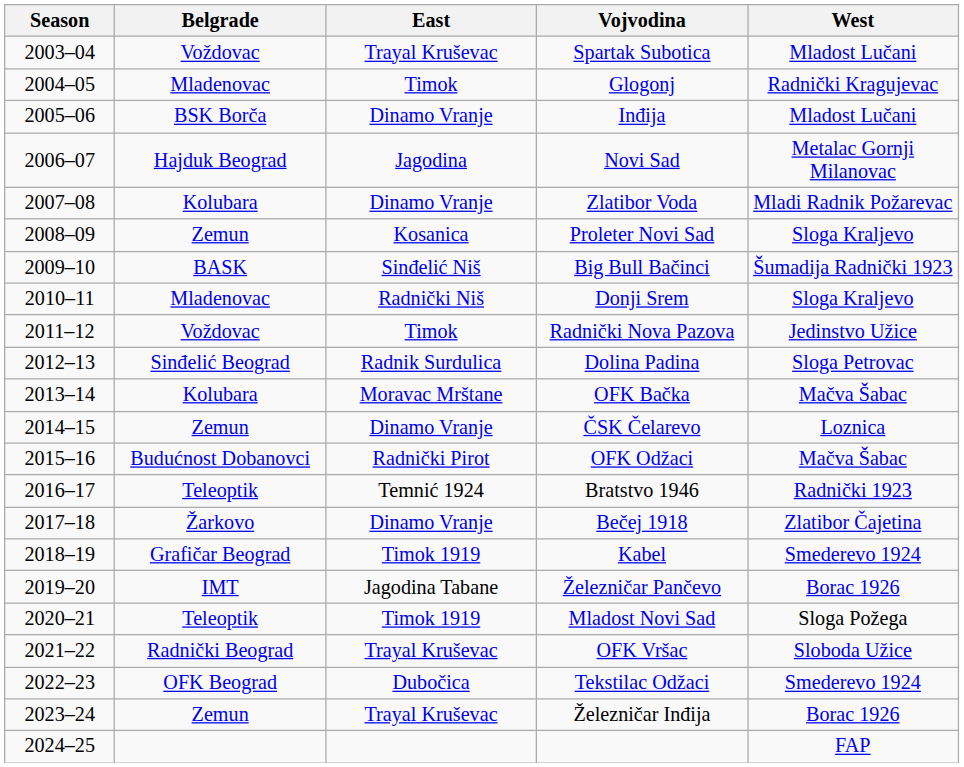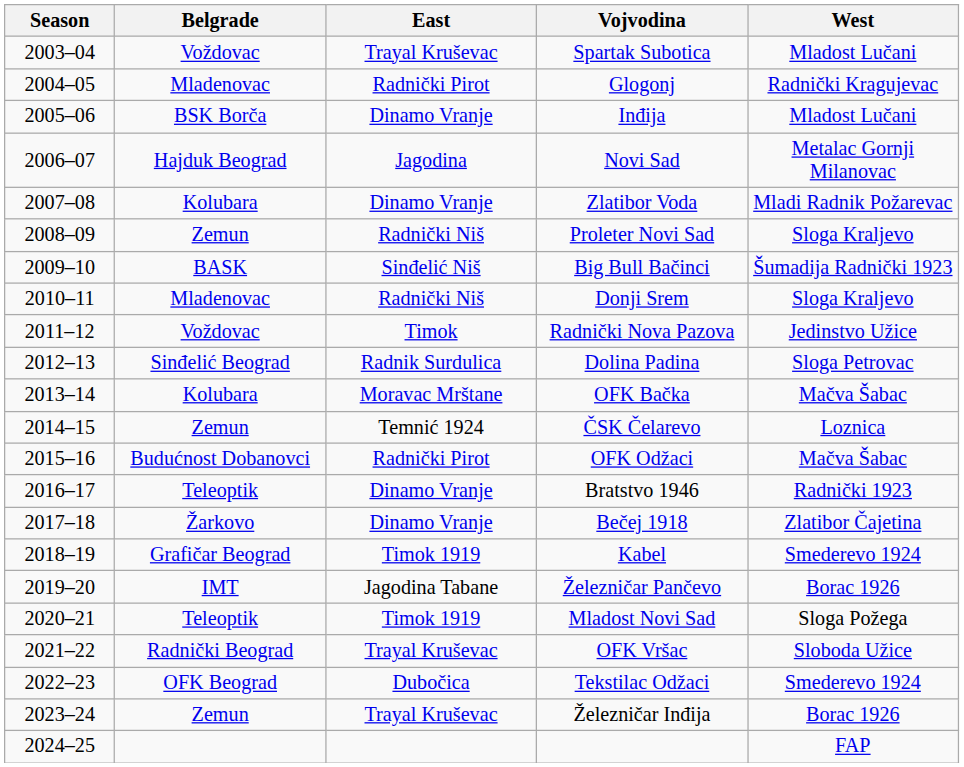 <table class="wikitable" style="text-align:center">
 <tr>
 <th width="80">Season</th>
 <th width="160">Belgrade</th>
 <th width="160">East</th>
 <th width="160">Vojvodina</th>
 <th width="160">West</th>
 </tr>
 <tr>
 <td>2003–04</td>
 <td><a href='#'>Voždovac</a></td>
 <td><a href='#'>Trayal Kruševac</a></td>
 <td><a href='#'>Spartak Subotica</a></td>
 <td><a href='#'>Mladost Lučani</a></td>
 </tr>
 <tr>
 <td>2004–05</td>
 <td><a href='#'>Mladenovac</a></td>
-<td><a href='#'>Timok</a></td>
+<td><a href='#'>Radnički Pirot</a></td>
 <td><a href='#'>Glogonj</a></td>
 <td><a href='#'>Radnički Kragujevac</a></td>
 </tr>
 <tr>
 <td>2005–06</td>
 <td><a href='#'>BSK Borča</a></td>
 <td><a href='#'>Dinamo Vranje</a></td>
 <td><a href='#'>Inđija</a></td>
 <td><a href='#'>Mladost Lučani</a></td>
 </tr>
 <tr>
 <td>2006–07</td>
 <td><a href='#'>Hajduk Beograd</a></td>
 <td><a href='#'>Jagodina</a></td>
 <td><a href='#'>Novi Sad</a></td>
 <td><a href='#'>Metalac Gornji Milanovac</a></td>
 </tr>
 <tr>
 <td>2007–08</td>
 <td><a href='#'>Kolubara</a></td>
 <td><a href='#'>Dinamo Vranje</a></td>
 <td><a href='#'>Zlatibor Voda</a></td>
 <td><a href='#'>Mladi Radnik Požarevac</a></td>
 </tr>
 <tr>
 <td>2008–09</td>
 <td><a href='#'>Zemun</a></td>
-<td><a href='#'>Kosanica</a></td>
+<td><a href='#'>Radnički Niš</a></td>
 <td><a href='#'>Proleter Novi Sad</a></td>
 <td><a href='#'>Sloga Kraljevo</a></td>
 </tr>
 <tr>
 <td>2009–10</td>
 <td><a href='#'>BASK</a></td>
 <td><a href='#'>Sinđelić Niš</a></td>
 <td><a href='#'>Big Bull Bačinci</a></td>
 <td><a href='#'>Šumadija Radnički 1923</a></td>
 </tr>
 <tr>
 <td>2010–11</td>
 <td><a href='#'>Mladenovac</a></td>
 <td><a href='#'>Radnički Niš</a></td>
 <td><a href='#'>Donji Srem</a></td>
 <td><a href='#'>Sloga Kraljevo</a></td>
 </tr>
 <tr>
 <td>2011–12</td>
 <td><a href='#'>Voždovac</a></td>
 <td><a href='#'>Timok</a></td>
 <td><a href='#'>Radnički Nova Pazova</a></td>
 <td><a href='#'>Jedinstvo Užice</a></td>
 </tr>
 <tr>
 <td>2012–13</td>
 <td><a href='#'>Sinđelić Beograd</a></td>
 <td><a href='#'>Radnik Surdulica</a></td>
 <td><a href='#'>Dolina Padina</a></td>
 <td><a href='#'>Sloga Petrovac</a></td>
 </tr>
 <tr>
 <td>2013–14</td>
 <td><a href='#'>Kolubara</a></td>
 <td><a href='#'>Moravac Mrštane</a></td>
 <td><a href='#'>OFK Bačka</a></td>
 <td><a href='#'>Mačva Šabac</a></td>
 </tr>
 <tr>
 <td>2014–15</td>
 <td><a href='#'>Zemun</a></td>
-<td><a href='#'>Dinamo Vranje</a></td>
+<td>Temnić 1924</td>
 <td><a href='#'>ČSK Čelarevo</a></td>
 <td><a href='#'>Loznica</a></td>
 </tr>
 <tr>
 <td>2015–16</td>
 <td><a href='#'>Budućnost Dobanovci</a></td>
 <td><a href='#'>Radnički Pirot</a></td>
 <td><a href='#'>OFK Odžaci</a></td>
 <td><a href='#'>Mačva Šabac</a></td>
 </tr>
 <tr>
 <td>2016–17</td>
 <td><a href='#'>Teleoptik</a></td>
-<td>Temnić 1924</td>
+<td><a href='#'>Dinamo Vranje</a></td>
 <td>Bratstvo 1946</td>
 <td><a href='#'>Radnički 1923</a></td>
 </tr>
 <tr>
 <td>2017–18</td>
 <td><a href='#'>Žarkovo</a></td>
 <td><a href='#'>Dinamo Vranje</a></td>
 <td><a href='#'>Bečej 1918</a></td>
 <td><a href='#'>Zlatibor Čajetina</a></td>
 </tr>
 <tr>
 <td>2018–19</td>
 <td><a href='#'>Grafičar Beograd</a></td>
 <td><a href='#'>Timok 1919</a></td>
 <td><a href='#'>Kabel</a></td>
 <td><a href='#'>Smederevo 1924</a></td>
 </tr>
 <tr>
 <td>2019–20</td>
 <td><a href='#'>IMT</a></td>
 <td>Jagodina Tabane</td>
 <td><a href='#'>Železničar Pančevo</a></td>
 <td><a href='#'>Borac 1926</a></td>
 </tr>
 <tr>
 <td>2020–21</td>
 <td><a href='#'>Teleoptik</a></td>
 <td><a href='#'>Timok 1919</a></td>
 <td><a href='#'>Mladost Novi Sad</a></td>
 <td>Sloga Požega</td>
 </tr>
 <tr>
 <td>2021–22</td>
 <td><a href='#'>Radnički Beograd</a></td>
 <td><a href='#'>Trayal Kruševac</a></td>
 <td><a href='#'>OFK Vršac</a></td>
 <td><a href='#'>Sloboda Užice</a></td>
 </tr>
 <tr>
 <td>2022–23</td>
 <td><a href='#'>OFK Beograd</a></td>
 <td><a href='#'>Dubočica</a></td>
 <td><a href='#'>Tekstilac Odžaci</a></td>
 <td><a href='#'>Smederevo 1924</a></td>
 </tr>
 <tr>
 <td>2023–24</td>
 <td><a href='#'>Zemun</a></td>
 <td><a href='#'>Trayal Kruševac</a></td>
 <td>Železničar Inđija</td>
 <td><a href='#'>Borac 1926</a></td>
 </tr>
 <tr>
 <td>2024–25</td>
 <td></td>
 <td></td>
 <td></td>
 <td><a href='#'>FAP</a></td>
 </tr>
 </table>
